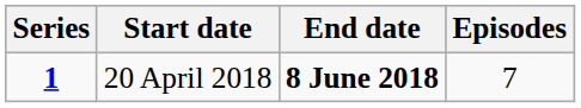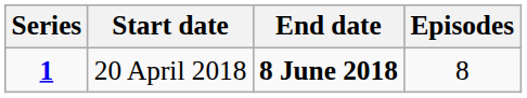 <table class="wikitable" style="text-align:center;">
 <tr>
 <th>Series</th>
 <th>Start date</th>
 <th>End date</th>
 <th>Episodes</th>
 </tr>
 <tr>
 <td><strong><a href='#'>1</a></strong></td>
 <td>20 April 2018</td>
 <td><strong>8 June 2018</strong></td>
-<td>7</td>
+<td>8</td>
 </tr>
 </table>
